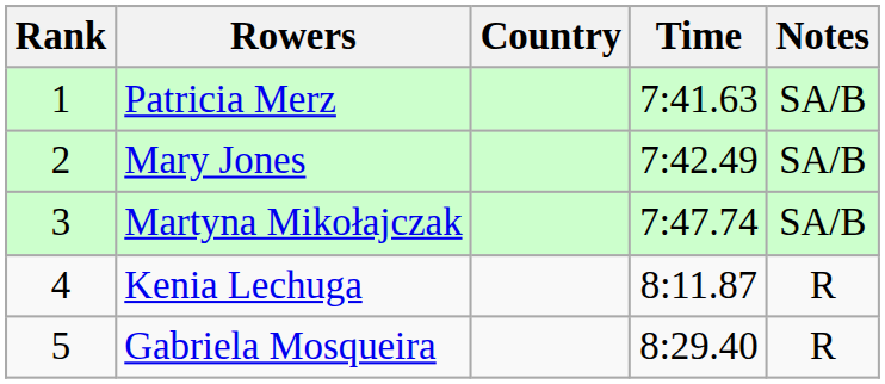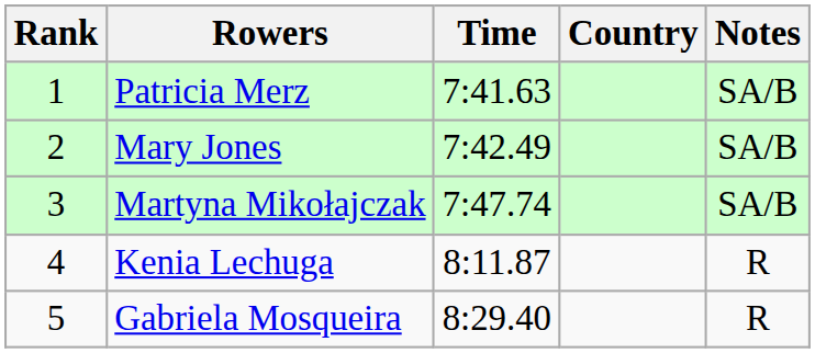 <table class="wikitable" style="text-align:center">
 <tr>
 <th>Rank</th>
 <th>Rowers</th>
+<th>Time</th>
 <th>Country</th>
-<th>Time</th>
 <th>Notes</th>
 </tr>
 <tr bgcolor=ccffcc>
 <td>1</td>
 <td align="left"><a href='#'>Patricia Merz</a></td>
+<td>7:41.63</td>
 <td align="left"></td>
-<td>7:41.63</td>
 <td>SA/B</td>
 </tr>
 <tr bgcolor=ccffcc>
 <td>2</td>
 <td align="left"><a href='#'>Mary Jones</a></td>
+<td>7:42.49</td>
 <td align="left"></td>
-<td>7:42.49</td>
 <td>SA/B</td>
 </tr>
 <tr bgcolor=ccffcc>
 <td>3</td>
 <td align="left"><a href='#'>Martyna Mikołajczak</a></td>
+<td>7:47.74</td>
 <td align="left"></td>
-<td>7:47.74</td>
 <td>SA/B</td>
 </tr>
 <tr>
 <td>4</td>
 <td align="left"><a href='#'>Kenia Lechuga</a></td>
+<td>8:11.87</td>
 <td align="left"></td>
-<td>8:11.87</td>
 <td>R</td>
 </tr>
 <tr>
 <td>5</td>
 <td align="left"><a href='#'>Gabriela Mosqueira</a></td>
+<td>8:29.40</td>
 <td align="left"></td>
-<td>8:29.40</td>
 <td>R</td>
 </tr>
 </table>
